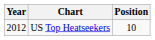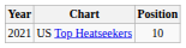 <table class="wikitable">
 <tr>
 <th>Year</th>
 <th>Chart</th>
 <th>Position</th>
 </tr>
 <tr>
-<td>2012</td>
+<td>2021</td>
 <td>US <a href='#'>Top Heatseekers</a></td>
 <td style="text-align:center;">10</td>
 </tr>
 </table>
